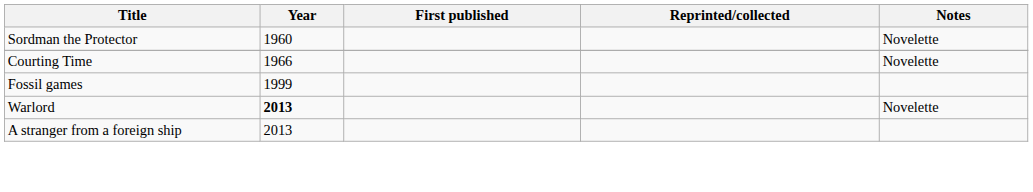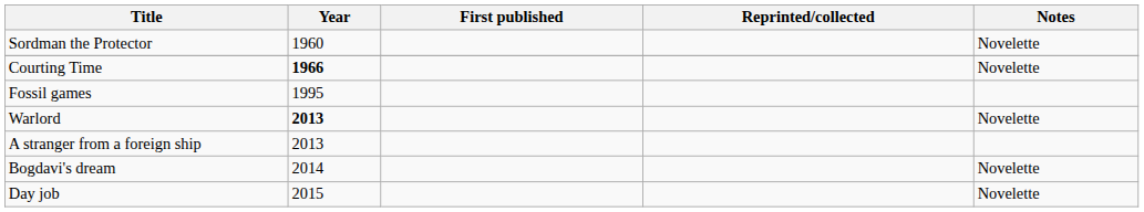 <table class='wikitable sortable' width='90%'>
 <tr>
 <th width=25%>Title</th>
 <th>Year</th>
 <th>First published</th>
 <th>Reprinted/collected</th>
 <th>Notes</th>
 </tr>
 <tr>
 <td>Sordman the Protector</td>
 <td>1960</td>
 <td></td>
 <td></td>
 <td>Novelette</td>
 </tr>
 <tr>
 </tr>
 <tr>
 <td>Courting Time</td>
-<td>1966</td>
+<td><strong>1966</strong></td>
 <td></td>
 <td></td>
 <td>Novelette</td>
 </tr>
 <tr>
 <td>Fossil games</td>
-<td>1999</td>
+<td>1995</td>
 <td></td>
 <td></td>
 <td></td>
 </tr>
 <tr>
 <td>Warlord</td>
 <td><strong>2013</strong></td>
 <td></td>
 <td></td>
 <td>Novelette</td>
 </tr>
 <tr>
 <td>A stranger from a foreign ship</td>
 <td>2013</td>
 <td></td>
 <td></td>
 <td></td>
 </tr>
+<tr>
+<td>Bogdavi's dream</td>
+<td>2014</td>
+<td></td>
+<td></td>
+<td>Novelette</td>
+</tr>
+<tr>
+<td>Day job</td>
+<td>2015</td>
+<td></td>
+<td></td>
+<td>Novelette</td>
+</tr>
 </table>
